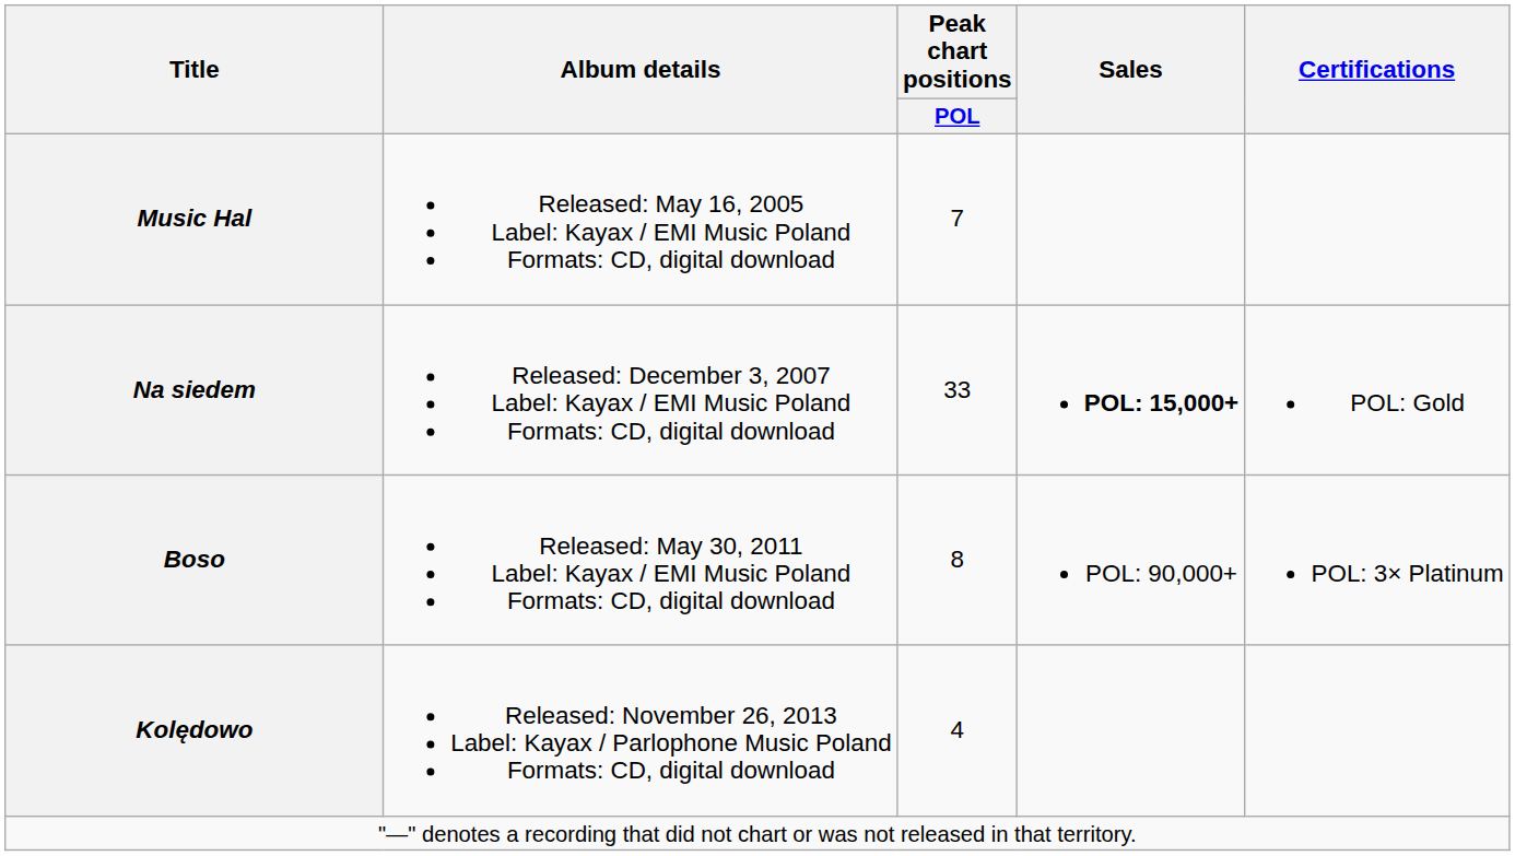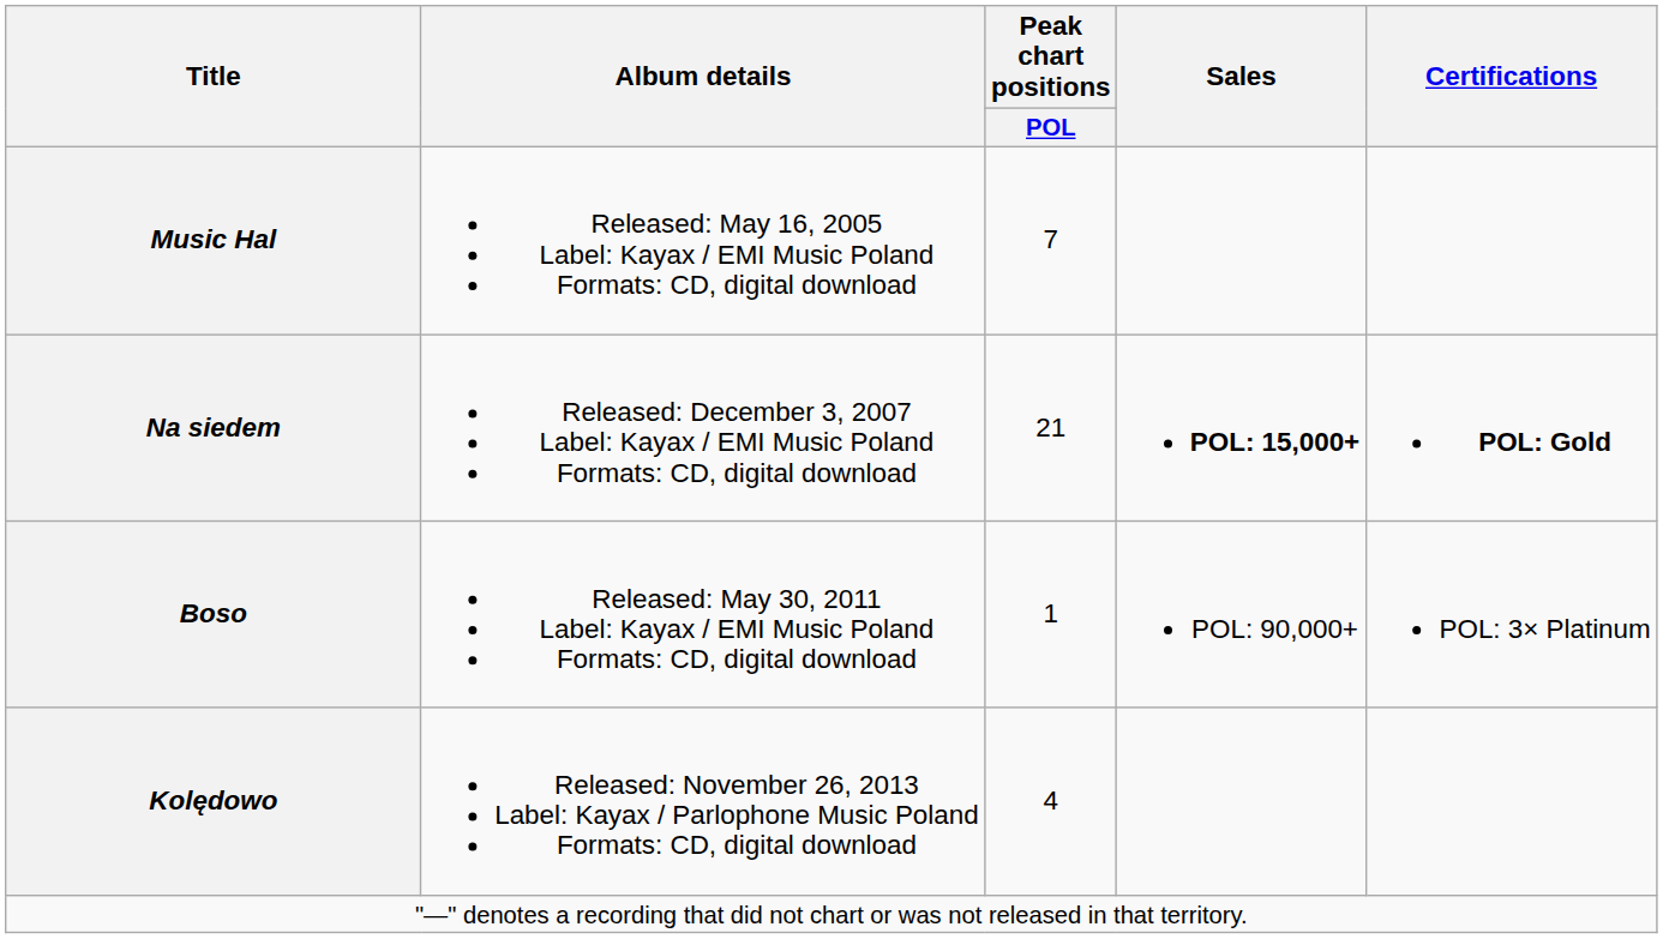 <table class="wikitable plainrowheaders" style="text-align:center;">
 <tr>
 <th scope="col" rowspan="2" style="width:15em;">Title</th>
 <th scope="col" rowspan="2">Album details</th>
 <th scope="col" colspan="1">Peak chart positions</th>
 <th scope="col" rowspan="2">Sales</th>
 <th scope="col" rowspan="2"><a href='#'>Certifications</a></th>
 </tr>
 <tr>
 <th scope="col" style="width:3em;font-size:90%;"><a href='#'>POL</a><br></th>
 </tr>
 <tr>
 <th scope="row"><em>Music Hal</em></th>
 <td><br><ul><li>Released: May 16, 2005</li><li>Label: Kayax / EMI Music Poland</li><li>Formats: CD, digital download</li></ul></td>
 <td>7</td>
 <td></td>
 <td></td>
 </tr>
 <tr>
 <th scope="row"><em>Na siedem</em></th>
 <td><br><ul><li>Released: December 3, 2007</li><li>Label: Kayax / EMI Music Poland</li><li>Formats: CD, digital download</li></ul></td>
-<td>33</td>
+<td>21</td>
 <td><strong><br><ul><li>POL: 15,000+</li></ul></strong></td>
-<td><br><ul><li>POL: Gold</li></ul></td>
+<td><strong><br><ul><li>POL: Gold</li></ul></strong></td>
 </tr>
 <tr>
 <th scope="row"><em>Boso</em></th>
 <td><br><ul><li>Released: May 30, 2011</li><li>Label: Kayax / EMI Music Poland</li><li>Formats: CD, digital download</li></ul></td>
-<td>8</td>
+<td>1</td>
 <td><br><ul><li>POL: 90,000+</li></ul></td>
 <td><br><ul><li>POL: 3× Platinum</li></ul></td>
 </tr>
 <tr>
 <th scope="row"><em>Kolędowo</em></th>
 <td><br><ul><li>Released: November 26, 2013</li><li>Label: Kayax / Parlophone Music Poland</li><li>Formats: CD, digital download</li></ul></td>
 <td>4</td>
 <td></td>
 <td></td>
 </tr>
 <tr>
 <td colspan="10" style="font-size:90%">"—" denotes a recording that did not chart or was not released in that territory.</td>
 </tr>
 </table>
